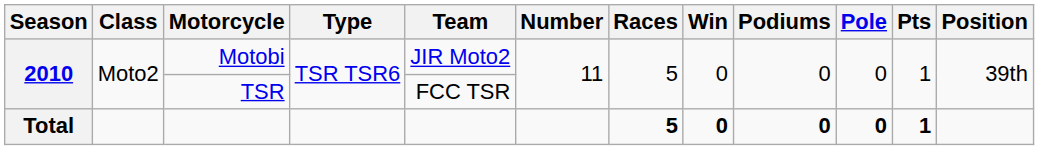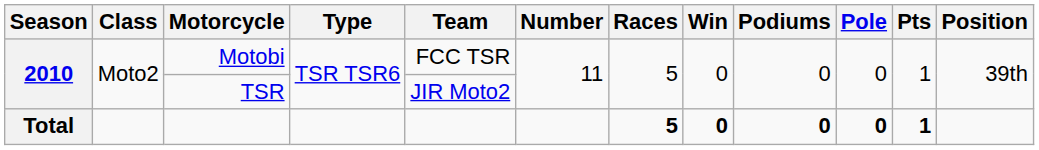 <table class="wikitable">
 <tr>
 <th>Season</th>
 <th>Class</th>
 <th>Motorcycle</th>
 <th>Type</th>
 <th>Team</th>
 <th>Number</th>
 <th>Races</th>
 <th>Win</th>
 <th>Podiums</th>
 <th><a href='#'>Pole</a></th>
 <th>Pts</th>
 <th>Position</th>
 </tr>
 <tr align="right">
 <th rowspan=2><a href='#'>2010</a></th>
 <td rowspan=2>Moto2</td>
 <td><a href='#'>Motobi</a></td>
 <td rowspan=2><a href='#'>TSR TSR6</a></td>
-<td><a href='#'>JIR Moto2</a></td>
+<td>FCC TSR</td>
 <td rowspan=2>11</td>
 <td rowspan=2>5</td>
 <td rowspan=2>0</td>
 <td rowspan=2>0</td>
 <td rowspan=2>0</td>
 <td rowspan=2>1</td>
 <td rowspan=2>39th</td>
 </tr>
 <tr align="right">
 <td><a href='#'>TSR</a></td>
-<td>FCC TSR</td>
+<td><a href='#'>JIR Moto2</a></td>
 </tr>
 <tr align="right">
 <th>Total</th>
 <td></td>
 <td></td>
 <td></td>
 <td></td>
 <td></td>
 <td><strong>5</strong></td>
 <td><strong>0</strong></td>
 <td><strong>0</strong></td>
 <td><strong>0</strong></td>
 <td><strong>1</strong></td>
 <td></td>
 </tr>
 </table>
